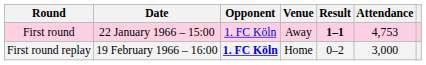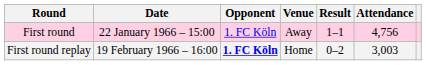 <table class="wikitable" style="text-align:center;">
 <tr>
 <th>Round</th>
 <th>Date</th>
 <th>Opponent</th>
 <th>Venue</th>
 <th>Result</th>
 <th>Attendance</th>
 <th></th>
 </tr>
 <tr style="background-color: #ffd0e3;">
 <td>First round</td>
 <td>22 January 1966 – 15:00</td>
 <td><a href='#'>1. FC Köln</a></td>
 <td>Away</td>
-<td><strong>1–1 </strong></td>
-<td>4,753</td>
+<td>1–1 </td>
+<td>4,756</td>
 <td></td>
 </tr>
 <tr style="background-color: #f3f3f3;">
 <td>First round replay</td>
 <td>19 February 1966 – 16:00</td>
 <td><strong><a href='#'>1. FC Köln</a></strong></td>
 <td>Home</td>
 <td>0–2</td>
-<td>3,000</td>
+<td>3,003</td>
 <td></td>
 </tr>
 </table>
